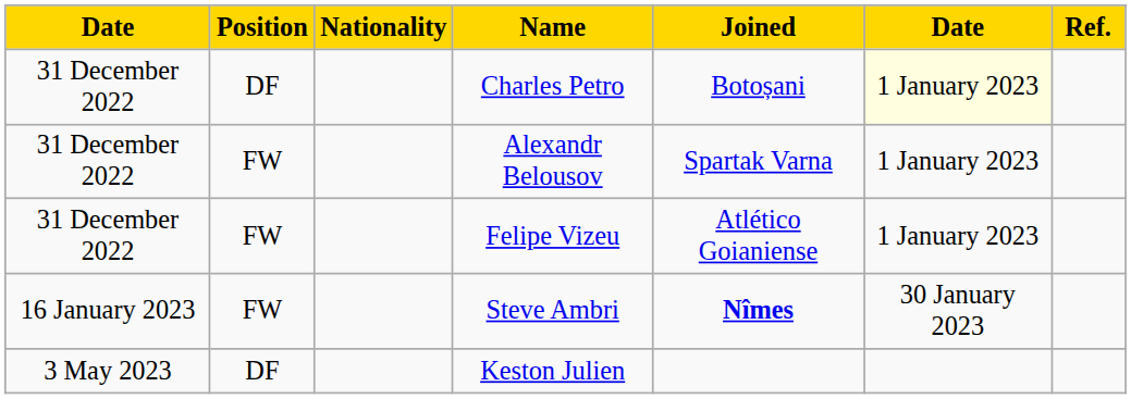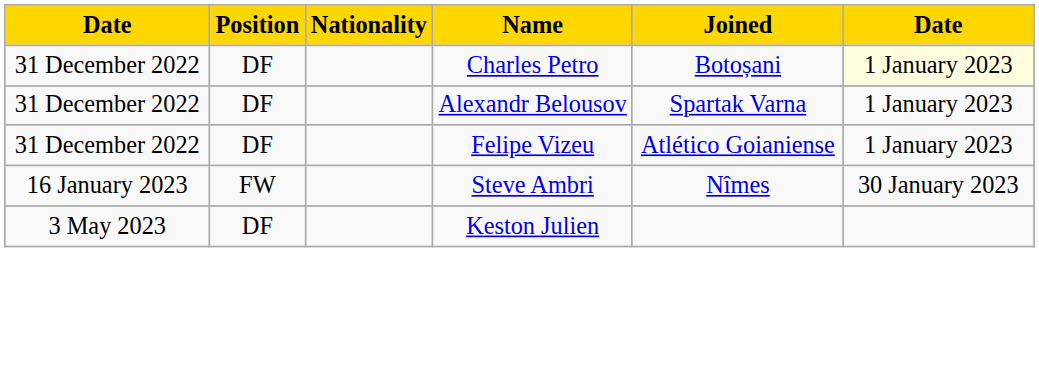 <table class="wikitable"  style="text-align:center; font-size:90%; ">
 <tr>
 <th style="background:gold; color:black; width:200px;">Date</th>
 <th style="background:gold; color:black; width:50px;">Position</th>
 <th style="background:gold; color:black; width:50px;">Nationality</th>
 <th style="background:gold; color:black; width:200px;">Name</th>
 <th style="background:gold; color:black; width:200px;">Joined</th>
 <th style="background:gold; color:black; width:200px;">Date</th>
-<th style="background:gold; color:black; width:50px;">Ref.</th>
 </tr>
 <tr>
 <td>31 December 2022</td>
 <td>DF</td>
 <td></td>
 <td><a href='#'>Charles Petro</a></td>
 <td><a href='#'>Botoșani</a></td>
 <td style="background: lightyellow;">1 January 2023</td>
-<td></td>
 </tr>
 <tr>
 <td>31 December 2022</td>
-<td>FW</td>
+<td>DF</td>
 <td></td>
 <td><a href='#'>Alexandr Belousov</a></td>
 <td><a href='#'>Spartak Varna</a></td>
 <td>1 January 2023</td>
-<td></td>
 </tr>
 <tr>
 <td>31 December 2022</td>
-<td>FW</td>
+<td>DF</td>
 <td></td>
 <td><a href='#'>Felipe Vizeu</a></td>
 <td><a href='#'>Atlético Goianiense</a></td>
 <td>1 January 2023</td>
-<td></td>
 </tr>
 <tr>
 <td>16 January 2023</td>
 <td>FW</td>
 <td></td>
 <td><a href='#'>Steve Ambri</a></td>
-<td><strong><a href='#'>Nîmes</a></strong></td>
+<td><a href='#'>Nîmes</a></td>
 <td>30 January 2023</td>
-<td></td>
 </tr>
 <tr>
 <td>3 May 2023</td>
 <td>DF</td>
 <td></td>
 <td><a href='#'>Keston Julien</a></td>
 <td></td>
 <td></td>
-<td></td>
 </tr>
 </table>
